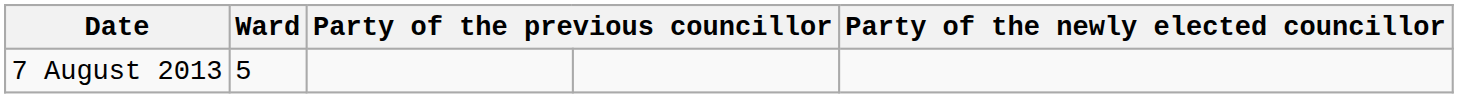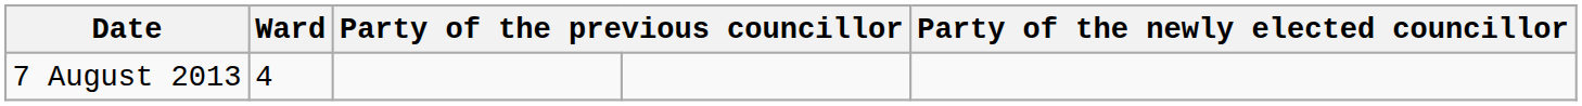 <table class="wikitable">
 <tr>
 <th>Date</th>
 <th>Ward</th>
 <th colspan=2>Party of the previous councillor</th>
 <th colspan=2>Party of the newly elected councillor</th>
 </tr>
 <tr>
 <td>7 August 2013</td>
-<td>5</td>
+<td>4</td>
 <td></td>
 <td></td>
 </tr>
 </table>
